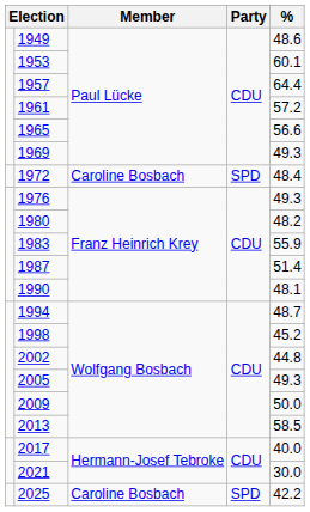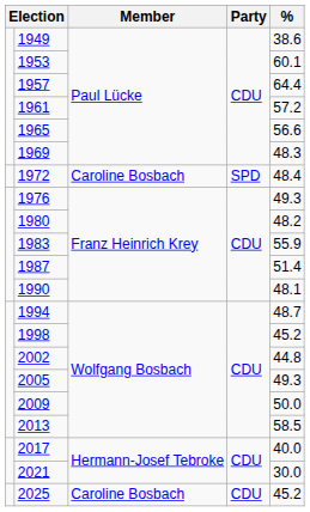 <table class=wikitable>
 <tr>
 <th colspan=2>Election</th>
 <th>Member</th>
 <th>Party</th>
 <th>%</th>
 </tr>
 <tr>
 <td rowspan=6 bgcolor=></td>
 <td><a href='#'>1949</a></td>
 <td rowspan=6><a href='#'>Paul Lücke</a></td>
 <td rowspan=6><a href='#'>CDU</a></td>
-<td align=right>48.6</td>
+<td align=right>38.6</td>
 </tr>
 <tr>
 <td><a href='#'>1953</a></td>
 <td align=right>60.1</td>
 </tr>
 <tr>
 <td><a href='#'>1957</a></td>
 <td align=right>64.4</td>
 </tr>
 <tr>
 <td><a href='#'>1961</a></td>
 <td align=right>57.2</td>
 </tr>
 <tr>
 <td><a href='#'>1965</a></td>
 <td align=right>56.6</td>
 </tr>
 <tr>
 <td><a href='#'>1969</a></td>
-<td align=right>49.3</td>
+<td align=right>48.3</td>
 </tr>
 <tr>
 <td bgcolor=></td>
 <td><a href='#'>1972</a></td>
 <td><a href='#'>Caroline Bosbach</a></td>
 <td><a href='#'>SPD</a></td>
 <td align=right>48.4</td>
 </tr>
 <tr>
 <td rowspan=5 bgcolor=></td>
 <td><a href='#'>1976</a></td>
 <td rowspan=5><a href='#'>Franz Heinrich Krey</a></td>
 <td rowspan=5><a href='#'>CDU</a></td>
 <td align=right>49.3</td>
 </tr>
 <tr>
 <td><a href='#'>1980</a></td>
 <td align=right>48.2</td>
 </tr>
 <tr>
 <td><a href='#'>1983</a></td>
 <td align=right>55.9</td>
 </tr>
 <tr>
 <td><a href='#'>1987</a></td>
 <td align=right>51.4</td>
 </tr>
 <tr>
 <td><a href='#'>1990</a></td>
 <td align=right>48.1</td>
 </tr>
 <tr>
 <td rowspan=6 bgcolor=></td>
 <td><a href='#'>1994</a></td>
 <td rowspan=6><a href='#'>Wolfgang Bosbach</a></td>
 <td rowspan=6><a href='#'>CDU</a></td>
 <td align=right>48.7</td>
 </tr>
 <tr>
 <td><a href='#'>1998</a></td>
 <td align=right>45.2</td>
 </tr>
 <tr>
 <td><a href='#'>2002</a></td>
 <td align=right>44.8</td>
 </tr>
 <tr>
 <td><a href='#'>2005</a></td>
 <td align=right>49.3</td>
 </tr>
 <tr>
 <td><a href='#'>2009</a></td>
 <td align=right>50.0</td>
 </tr>
 <tr>
 <td><a href='#'>2013</a></td>
 <td align=right>58.5</td>
 </tr>
 <tr>
 <td rowspan=2 bgcolor=></td>
 <td><a href='#'>2017</a></td>
 <td rowspan=2><a href='#'>Hermann-Josef Tebroke</a></td>
 <td rowspan=2><a href='#'>CDU</a></td>
 <td align=right>40.0</td>
 </tr>
 <tr>
 <td><a href='#'>2021</a></td>
 <td align=right>30.0</td>
 </tr>
 <tr>
 <td bgcolor=></td>
 <td><a href='#'>2025</a></td>
 <td><a href='#'>Caroline Bosbach</a></td>
-<td><a href='#'>SPD</a></td>
-<td align=right>42.2</td>
+<td><a href='#'>CDU</a></td>
+<td align=right>45.2</td>
 </tr>
 </table>
